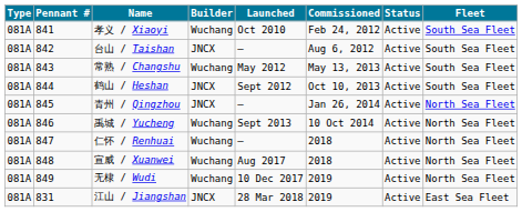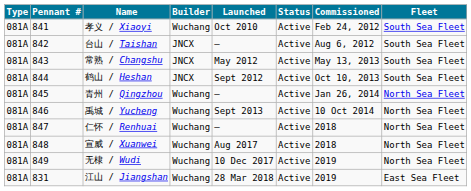 <table class="wikitable">
 <tr>
 <th style="background:#079;color:#fff;">Type</th>
 <th style="background:#079;color:#fff;">Pennant #</th>
 <th style="background:#079;color:#fff;">Name</th>
 <th style="background:#079;color:#fff;">Builder</th>
 <th style="background:#079;color:#fff;">Launched</th>
+<th style="background:#079;color:#fff;">Status</th>
 <th style="background:#079;color:#fff;">Commissioned</th>
-<th style="background:#079;color:#fff;">Status</th>
 <th style="background:#079;color:#fff;">Fleet</th>
 </tr>
 <tr>
 <td>081A</td>
 <td>841</td>
 <td>孝义 / <em><a href='#'>Xiaoyi</a></em></td>
 <td>Wuchang</td>
 <td>Oct 2010</td>
+<td>Active</td>
 <td>Feb 24, 2012</td>
-<td>Active</td>
 <td><a href='#'>South Sea Fleet</a></td>
 </tr>
 <tr>
 <td>081A</td>
 <td>842</td>
 <td>台山 / <em><a href='#'>Taishan</a></em></td>
 <td>JNCX</td>
 <td>―</td>
+<td>Active</td>
 <td>Aug 6, 2012</td>
-<td>Active</td>
 <td>South Sea Fleet</td>
 </tr>
 <tr>
 <td>081A</td>
 <td>843</td>
 <td>常熟 / <em><a href='#'>Changshu</a></em></td>
-<td>Wuchang</td>
+<td>JNCX</td>
 <td>May 2012</td>
+<td>Active</td>
 <td>May 13, 2013</td>
-<td>Active</td>
 <td>South Sea Fleet</td>
 </tr>
 <tr>
 <td>081A</td>
 <td>844</td>
 <td>鹤山 / <em><a href='#'>Heshan</a></em></td>
 <td>JNCX</td>
 <td>Sept 2012</td>
+<td>Active</td>
 <td>Oct 10, 2013</td>
-<td>Active</td>
 <td>South Sea Fleet</td>
 </tr>
 <tr>
 <td>081A</td>
 <td>845</td>
 <td>青州 / <em><a href='#'>Qingzhou</a></em></td>
-<td>JNCX</td>
+<td>Wuchang</td>
 <td>―</td>
+<td>Active</td>
 <td>Jan 26, 2014</td>
-<td>Active</td>
 <td><a href='#'>North Sea Fleet</a></td>
 </tr>
 <tr>
 <td>081A</td>
 <td>846</td>
 <td>禹城 / <em><a href='#'>Yucheng</a></em></td>
 <td>Wuchang</td>
 <td>Sept 2013</td>
+<td>Active</td>
 <td>10 Oct 2014</td>
-<td>Active</td>
 <td>North Sea Fleet</td>
 </tr>
 <tr>
 <td>081A</td>
 <td>847</td>
 <td>仁怀 / <em><a href='#'>Renhuai</a></em></td>
 <td>Wuchang</td>
 <td>―</td>
+<td>Active</td>
 <td>2018</td>
-<td>Active</td>
 <td>North Sea Fleet</td>
 </tr>
 <tr>
 <td>081A</td>
 <td>848</td>
 <td>宣威 / <em><a href='#'>Xuanwei</a></em></td>
 <td>Wuchang</td>
 <td>Aug 2017</td>
+<td>Active</td>
 <td>2018</td>
-<td>Active</td>
 <td>North Sea Fleet</td>
 </tr>
 <tr>
 <td>081A</td>
 <td>849</td>
 <td>无棣 / <em><a href='#'>Wudi</a></em></td>
 <td>Wuchang</td>
 <td>10 Dec 2017</td>
+<td>Active</td>
 <td>2019</td>
-<td>Active</td>
 <td>North Sea Fleet</td>
 </tr>
 <tr>
 <td>081A</td>
 <td>831</td>
 <td>江山 / <em><a href='#'>Jiangshan</a></em></td>
-<td>JNCX</td>
+<td>Wuchang</td>
 <td>28 Mar 2018</td>
+<td>Active</td>
 <td>2019</td>
-<td>Active</td>
 <td>East Sea Fleet</td>
 </tr>
 </table>
